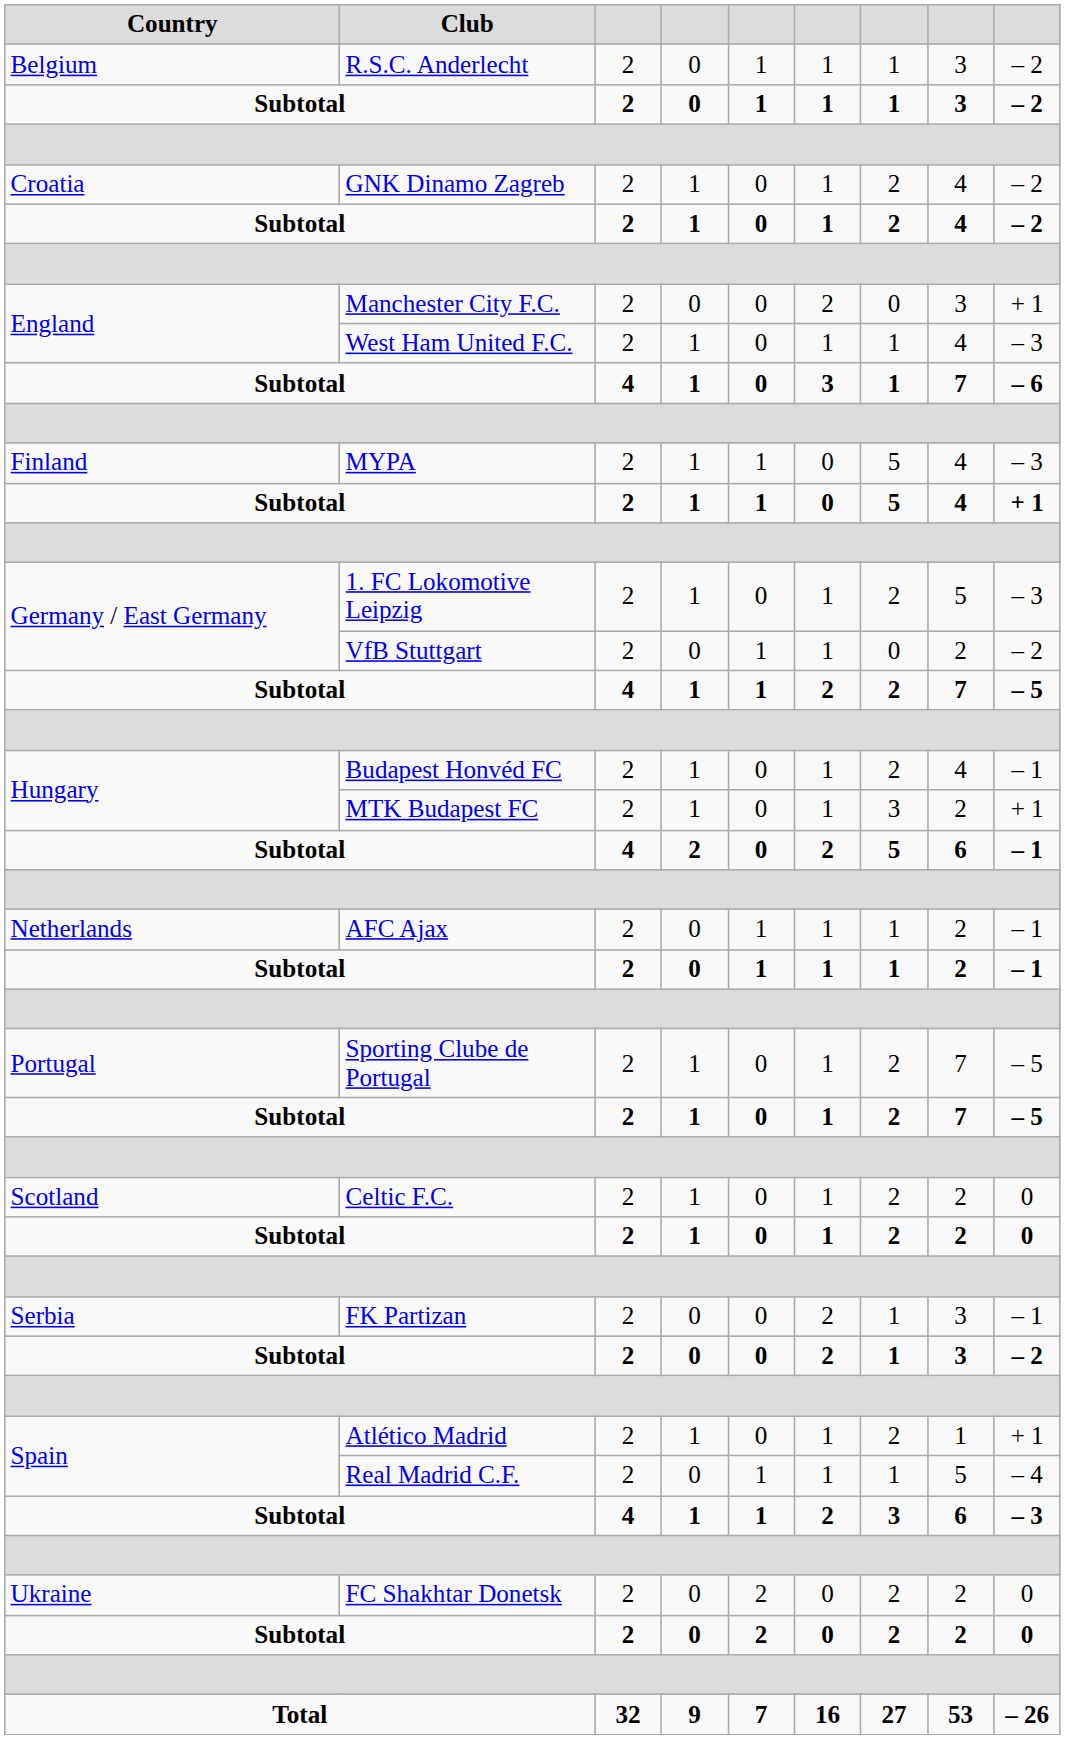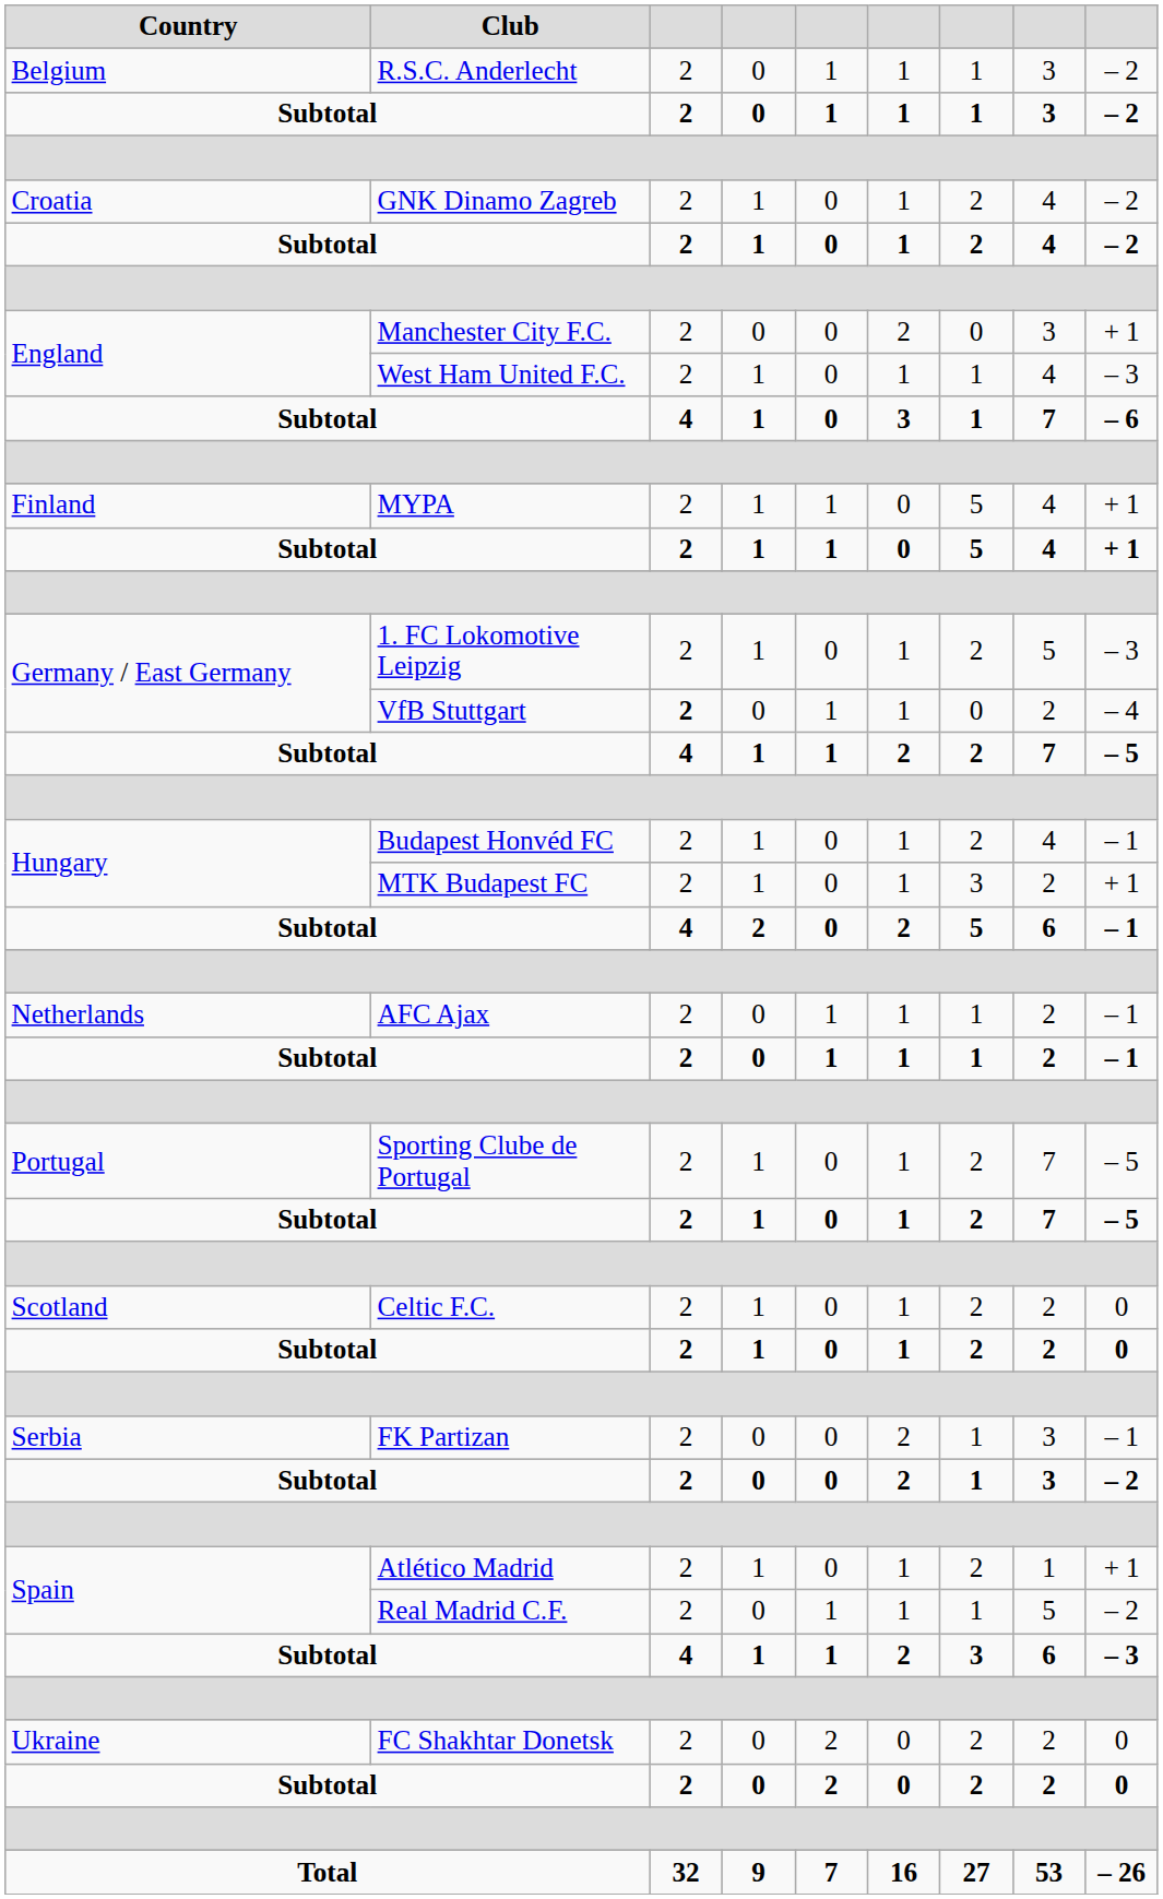 <table class="wikitable" style="text-align: center;">
 <tr>
 <th width="206" style="background:#DCDCDC">Country</th>
 <th width="155" style="background:#DCDCDC">Club</th>
 <th width="35" style="background:#DCDCDC"></th>
 <th width="35" style="background:#DCDCDC"></th>
 <th width="35" style="background:#DCDCDC"></th>
 <th width="35" style="background:#DCDCDC"></th>
 <th width="35" style="background:#DCDCDC"></th>
 <th width="35" style="background:#DCDCDC"></th>
 <th width="35" style="background:#DCDCDC"></th>
 </tr>
 <tr>
 <td align=left> <a href='#'>Belgium</a></td>
 <td align=left><a href='#'>R.S.C. Anderlecht</a></td>
 <td>2</td>
 <td>0</td>
 <td>1</td>
 <td>1</td>
 <td>1</td>
 <td>3</td>
 <td>– 2</td>
 </tr>
 <tr>
 <td colspan=2 align-"center"><strong>Subtotal</strong></td>
 <td><strong>2</strong></td>
 <td><strong>0</strong></td>
 <td><strong>1</strong></td>
 <td><strong>1</strong></td>
 <td><strong>1</strong></td>
 <td><strong>3</strong></td>
 <td><strong>– 2</strong></td>
 </tr>
 <tr>
 <th colspan=9 height="18" style="background:#DCDCDC"></th>
 </tr>
 <tr>
 <td align=left> <a href='#'>Croatia</a></td>
 <td align=left><a href='#'>GNK Dinamo Zagreb</a></td>
 <td>2</td>
 <td>1</td>
 <td>0</td>
 <td>1</td>
 <td>2</td>
 <td>4</td>
 <td>– 2</td>
 </tr>
 <tr>
 <td colspan=2 align-"center"><strong>Subtotal</strong></td>
 <td><strong>2</strong></td>
 <td><strong>1</strong></td>
 <td><strong>0</strong></td>
 <td><strong>1</strong></td>
 <td><strong>2</strong></td>
 <td><strong>4</strong></td>
 <td><strong>– 2</strong></td>
 </tr>
 <tr>
 <th colspan=9 height="18" style="background:#DCDCDC"></th>
 </tr>
 <tr>
 <td rowspan=2 align=left> <a href='#'>England</a></td>
 <td align=left><a href='#'>Manchester City F.C.</a></td>
 <td>2</td>
 <td>0</td>
 <td>0</td>
 <td>2</td>
 <td>0</td>
 <td>3</td>
 <td>+ 1</td>
 </tr>
 <tr>
 <td align=left><a href='#'>West Ham United F.C.</a></td>
 <td>2</td>
 <td>1</td>
 <td>0</td>
 <td>1</td>
 <td>1</td>
 <td>4</td>
 <td>– 3</td>
 </tr>
 <tr>
 <td colspan=2 align-"center"><strong>Subtotal</strong></td>
 <td><strong>4</strong></td>
 <td><strong>1</strong></td>
 <td><strong>0</strong></td>
 <td><strong>3</strong></td>
 <td><strong>1</strong></td>
 <td><strong>7</strong></td>
 <td><strong>– 6</strong></td>
 </tr>
 <tr>
 <th colspan=9 height="18" style="background:#DCDCDC"></th>
 </tr>
 <tr>
 <td align=left> <a href='#'>Finland</a></td>
 <td align=left><a href='#'>MYPA</a></td>
 <td>2</td>
 <td>1</td>
 <td>1</td>
 <td>0</td>
 <td>5</td>
 <td>4</td>
-<td>– 3</td>
+<td>+ 1</td>
 </tr>
 <tr>
 <td colspan=2 align-"center"><strong>Subtotal</strong></td>
 <td><strong>2</strong></td>
 <td><strong>1</strong></td>
 <td><strong>1</strong></td>
 <td><strong>0</strong></td>
 <td><strong>5</strong></td>
 <td><strong>4</strong></td>
 <td><strong>+ 1</strong></td>
 </tr>
 <tr>
 <th colspan=9 height="18" style="background:#DCDCDC"></th>
 </tr>
 <tr>
 <td rowspan=2 align=left> <a href='#'>Germany</a> /  <a href='#'>East Germany</a></td>
 <td align=left><a href='#'>1. FC Lokomotive Leipzig</a></td>
 <td>2</td>
 <td>1</td>
 <td>0</td>
 <td>1</td>
 <td>2</td>
 <td>5</td>
 <td>– 3</td>
 </tr>
 <tr>
 <td align=left><a href='#'>VfB Stuttgart</a></td>
-<td>2</td>
+<td><strong>2</strong></td>
 <td>0</td>
 <td>1</td>
 <td>1</td>
 <td>0</td>
 <td>2</td>
-<td>– 2</td>
+<td>– 4</td>
 </tr>
 <tr>
 <td colspan=2 align-"center"><strong>Subtotal</strong></td>
 <td><strong>4</strong></td>
 <td><strong>1</strong></td>
 <td><strong>1</strong></td>
 <td><strong>2</strong></td>
 <td><strong>2</strong></td>
 <td><strong>7</strong></td>
 <td><strong>– 5</strong></td>
 </tr>
 <tr>
 <th colspan=9 height="18" style="background:#DCDCDC"></th>
 </tr>
 <tr>
 <td rowspan=2 align=left> <a href='#'>Hungary</a></td>
 <td align=left><a href='#'>Budapest Honvéd FC</a></td>
 <td>2</td>
 <td>1</td>
 <td>0</td>
 <td>1</td>
 <td>2</td>
 <td>4</td>
 <td>– 1</td>
 </tr>
 <tr>
 <td align=left><a href='#'>MTK Budapest FC</a></td>
 <td>2</td>
 <td>1</td>
 <td>0</td>
 <td>1</td>
 <td>3</td>
 <td>2</td>
 <td>+ 1</td>
 </tr>
 <tr>
 <td colspan=2 align-"center"><strong>Subtotal</strong></td>
 <td><strong>4</strong></td>
 <td><strong>2</strong></td>
 <td><strong>0</strong></td>
 <td><strong>2</strong></td>
 <td><strong>5</strong></td>
 <td><strong>6</strong></td>
 <td><strong>– 1</strong></td>
 </tr>
 <tr>
 <th colspan=9 height="18" style="background:#DCDCDC"></th>
 </tr>
 <tr>
 <td align=left> <a href='#'>Netherlands</a></td>
 <td align=left><a href='#'>AFC Ajax</a></td>
 <td>2</td>
 <td>0</td>
 <td>1</td>
 <td>1</td>
 <td>1</td>
 <td>2</td>
 <td>– 1</td>
 </tr>
 <tr>
 <td colspan=2 align-"center"><strong>Subtotal</strong></td>
 <td><strong>2</strong></td>
 <td><strong>0</strong></td>
 <td><strong>1</strong></td>
 <td><strong>1</strong></td>
 <td><strong>1</strong></td>
 <td><strong>2</strong></td>
 <td><strong>– 1</strong></td>
 </tr>
 <tr>
 <th colspan=9 height="18" style="background:#DCDCDC"></th>
 </tr>
 <tr>
 <td align=left> <a href='#'>Portugal</a></td>
 <td align=left><a href='#'>Sporting Clube de Portugal</a></td>
 <td>2</td>
 <td>1</td>
 <td>0</td>
 <td>1</td>
 <td>2</td>
 <td>7</td>
 <td>– 5</td>
 </tr>
 <tr>
 <td colspan=2 align-"center"><strong>Subtotal</strong></td>
 <td><strong>2</strong></td>
 <td><strong>1</strong></td>
 <td><strong>0</strong></td>
 <td><strong>1</strong></td>
 <td><strong>2</strong></td>
 <td><strong>7</strong></td>
 <td><strong>– 5</strong></td>
 </tr>
 <tr>
 <th colspan=9 height="18" style="background:#DCDCDC"></th>
 </tr>
 <tr>
 <td align=left> <a href='#'>Scotland</a></td>
 <td align=left><a href='#'>Celtic F.C.</a></td>
 <td>2</td>
 <td>1</td>
 <td>0</td>
 <td>1</td>
 <td>2</td>
 <td>2</td>
 <td>0</td>
 </tr>
 <tr>
 <td colspan=2 align-"center"><strong>Subtotal</strong></td>
 <td><strong>2</strong></td>
 <td><strong>1</strong></td>
 <td><strong>0</strong></td>
 <td><strong>1</strong></td>
 <td><strong>2</strong></td>
 <td><strong>2</strong></td>
 <td><strong>0</strong></td>
 </tr>
 <tr>
 <th colspan=9 height="18" style="background:#DCDCDC"></th>
 </tr>
 <tr>
 <td align=left> <a href='#'>Serbia</a></td>
 <td align=left><a href='#'>FK Partizan</a></td>
 <td>2</td>
 <td>0</td>
 <td>0</td>
 <td>2</td>
 <td>1</td>
 <td>3</td>
 <td>– 1</td>
 </tr>
 <tr>
 <td colspan=2 align-"center"><strong>Subtotal</strong></td>
 <td><strong>2</strong></td>
 <td><strong>0</strong></td>
 <td><strong>0</strong></td>
 <td><strong>2</strong></td>
 <td><strong>1</strong></td>
 <td><strong>3</strong></td>
 <td><strong>– 2</strong></td>
 </tr>
 <tr>
 <th colspan=9 height="18" style="background:#DCDCDC"></th>
 </tr>
 <tr>
 <td rowspan=2 align=left> <a href='#'>Spain</a></td>
 <td align=left><a href='#'>Atlético Madrid</a></td>
 <td>2</td>
 <td>1</td>
 <td>0</td>
 <td>1</td>
 <td>2</td>
 <td>1</td>
 <td>+ 1</td>
 </tr>
 <tr>
 <td align=left><a href='#'>Real Madrid C.F.</a></td>
 <td>2</td>
 <td>0</td>
 <td>1</td>
 <td>1</td>
 <td>1</td>
 <td>5</td>
-<td>– 4</td>
+<td>– 2</td>
 </tr>
 <tr>
 <td colspan=2 align-"center"><strong>Subtotal</strong></td>
 <td><strong>4</strong></td>
 <td><strong>1</strong></td>
 <td><strong>1</strong></td>
 <td><strong>2</strong></td>
 <td><strong>3</strong></td>
 <td><strong>6</strong></td>
 <td><strong>– 3</strong></td>
 </tr>
 <tr>
 <th colspan=9 height="18" style="background:#DCDCDC"></th>
 </tr>
 <tr>
 <td align=left> <a href='#'>Ukraine</a></td>
 <td align=left><a href='#'>FC Shakhtar Donetsk</a></td>
 <td>2</td>
 <td>0</td>
 <td>2</td>
 <td>0</td>
 <td>2</td>
 <td>2</td>
 <td>0</td>
 </tr>
 <tr>
 <td colspan=2 align-"center"><strong>Subtotal</strong></td>
 <td><strong>2</strong></td>
 <td><strong>0</strong></td>
 <td><strong>2</strong></td>
 <td><strong>0</strong></td>
 <td><strong>2</strong></td>
 <td><strong>2</strong></td>
 <td><strong>0</strong></td>
 </tr>
 <tr>
 <th colspan=9 height="18" style="background:#DCDCDC"></th>
 </tr>
 <tr>
 <td colspan=2 align-"center"><strong>Total</strong></td>
 <td><strong>32</strong></td>
 <td><strong>9</strong></td>
 <td><strong>7</strong></td>
 <td><strong>16</strong></td>
 <td><strong>27</strong></td>
 <td><strong>53</strong></td>
 <td><strong>– 26</strong></td>
 </tr>
 <tr>
 </tr>
 </table>
